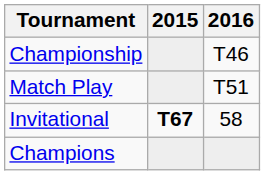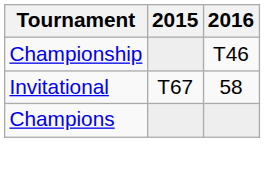 <table class="wikitable" style="text-align:center;">
 <tr>
 <th>Tournament</th>
 <th>2015</th>
 <th>2016</th>
 </tr>
 <tr>
 <td align="left"><a href='#'>Championship</a></td>
 <td style="background:#eee;"></td>
 <td>T46</td>
 </tr>
 <tr>
-<td align="left"><a href='#'>Match Play</a></td>
-<td style="background:#eee;"></td>
-<td>T51</td>
-</tr>
-<tr>
 <td align="left"><a href='#'>Invitational</a></td>
-<td><strong>T67</strong></td>
+<td>T67</td>
 <td>58</td>
 </tr>
 <tr>
 <td align="left"><a href='#'>Champions</a></td>
 <td style="background:#eee;"></td>
 <td style="background:#eee;"></td>
 </tr>
 </table>
